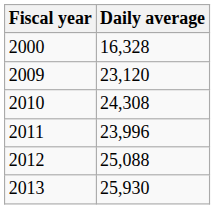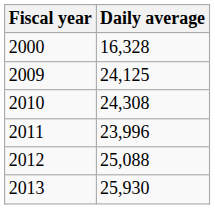 <table class="wikitable">
 <tr>
 <th>Fiscal year</th>
 <th>Daily average</th>
 </tr>
 <tr>
 <td>2000</td>
 <td>16,328</td>
 </tr>
 <tr>
 <td>2009</td>
-<td>23,120</td>
+<td>24,125</td>
 </tr>
 <tr>
 <td>2010</td>
 <td>24,308</td>
 </tr>
 <tr>
 <td>2011</td>
 <td>23,996</td>
 </tr>
 <tr>
 <td>2012</td>
 <td>25,088</td>
 </tr>
 <tr>
 <td>2013</td>
 <td>25,930</td>
 </tr>
 </table>
